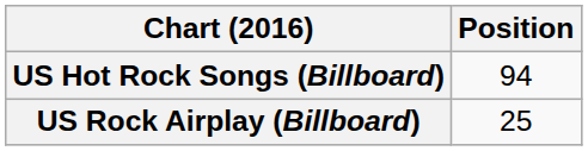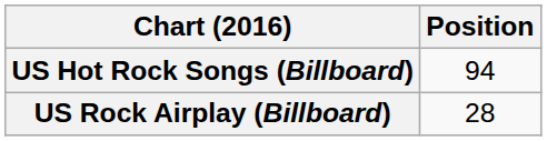 <table class="wikitable sortable plainrowheaders" style="text-align:center">
 <tr>
 <th scope="col">Chart (2016)</th>
 <th scope="col">Position</th>
 </tr>
 <tr>
 <th scope="row">US Hot Rock Songs (<em>Billboard</em>)</th>
 <td>94</td>
 </tr>
 <tr>
 <th scope="row">US Rock Airplay (<em>Billboard</em>)</th>
-<td>25</td>
+<td>28</td>
 </tr>
 </table>
